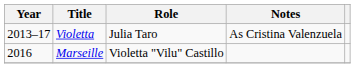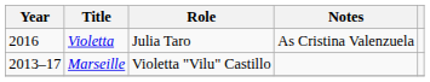 <table class="wikitable sortable plainrowheaders">
 <tr>
 <th>Year </th>
 <th>Title</th>
 <th>Role </th>
 <th class="unsortable">Notes</th>
 <th class="unsortable"></th>
 </tr>
 <tr>
-<td>2013–17</td>
+<td>2016</td>
 <td><em><a href='#'>Violetta</a></em></td>
 <td>Julia Taro</td>
 <td>As Cristina Valenzuela</td>
 <td></td>
 </tr>
 <tr>
-<td>2016</td>
+<td>2013–17</td>
 <td><em><a href='#'>Marseille</a></em></td>
 <td>Violetta "Vilu" Castillo</td>
 <td></td>
 <td></td>
 </tr>
 <tr>
 </tr>
 </table>
